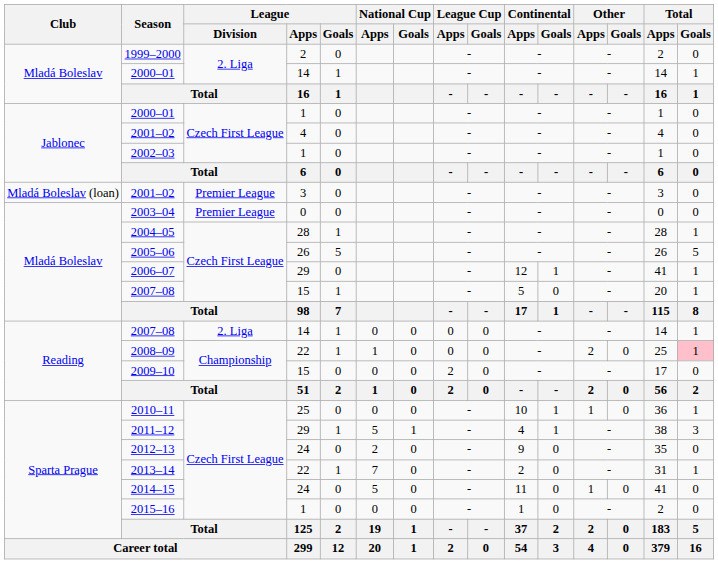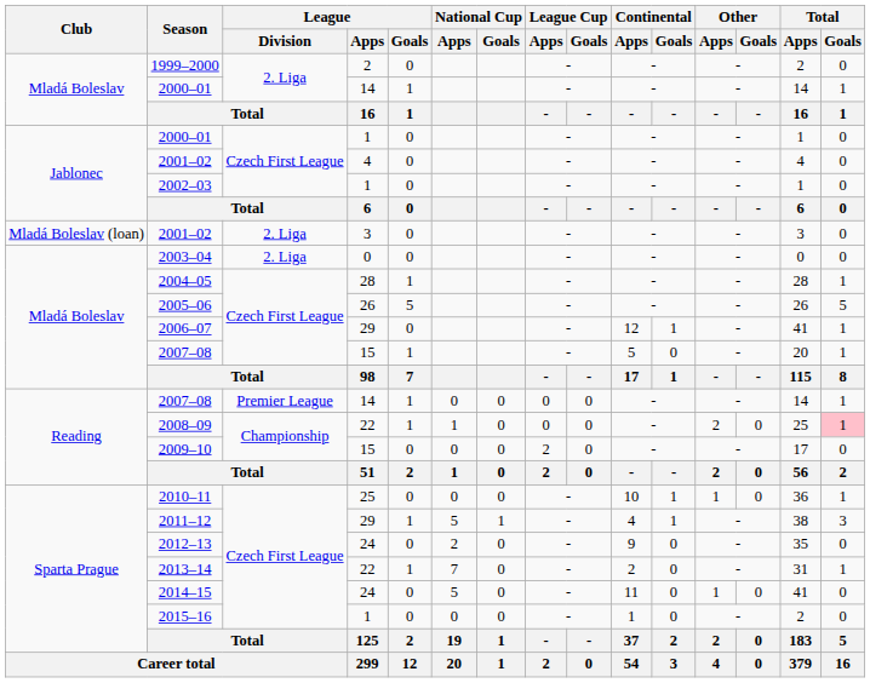 <table class="wikitable" style="text-align: center;">
 <tr>
 <th rowspan="2">Club</th>
 <th rowspan="2">Season</th>
 <th colspan="3">League</th>
 <th colspan="2">National Cup</th>
 <th colspan="2">League Cup</th>
 <th colspan="2">Continental</th>
 <th colspan="2">Other</th>
 <th colspan="2">Total</th>
 </tr>
 <tr>
 <th>Division</th>
 <th>Apps</th>
 <th>Goals</th>
 <th>Apps</th>
 <th>Goals</th>
 <th>Apps</th>
 <th>Goals</th>
 <th>Apps</th>
 <th>Goals</th>
 <th>Apps</th>
 <th>Goals</th>
 <th>Apps</th>
 <th>Goals</th>
 </tr>
 <tr>
 <td rowspan="3" valign="center"><a href='#'>Mladá Boleslav</a></td>
 <td><a href='#'>1999–2000</a></td>
 <td rowspan="2" valign="center"><a href='#'>2. Liga</a></td>
 <td>2</td>
 <td>0</td>
 <td></td>
 <td></td>
 <td colspan="2">-</td>
 <td colspan="2">-</td>
 <td colspan="2">-</td>
 <td>2</td>
 <td>0</td>
 </tr>
 <tr>
 <td><a href='#'>2000–01</a></td>
 <td>14</td>
 <td>1</td>
 <td></td>
 <td></td>
 <td colspan="2">-</td>
 <td colspan="2">-</td>
 <td colspan="2">-</td>
 <td>14</td>
 <td>1</td>
 </tr>
 <tr>
 <th colspan="2">Total</th>
 <th>16</th>
 <th>1</th>
 <th></th>
 <th></th>
 <th>-</th>
 <th>-</th>
 <th>-</th>
 <th>-</th>
 <th>-</th>
 <th>-</th>
 <th>16</th>
 <th>1</th>
 </tr>
 <tr>
 <td rowspan="4" valign="center"><a href='#'>Jablonec</a></td>
 <td><a href='#'>2000–01</a></td>
 <td rowspan="3" valign="center"><a href='#'>Czech First League</a></td>
 <td>1</td>
 <td>0</td>
 <td></td>
 <td></td>
 <td colspan="2">-</td>
 <td colspan="2">-</td>
 <td colspan="2">-</td>
 <td>1</td>
 <td>0</td>
 </tr>
 <tr>
 <td><a href='#'>2001–02</a></td>
 <td>4</td>
 <td>0</td>
 <td></td>
 <td></td>
 <td colspan="2">-</td>
 <td colspan="2">-</td>
 <td colspan="2">-</td>
 <td>4</td>
 <td>0</td>
 </tr>
 <tr>
 <td><a href='#'>2002–03</a></td>
 <td>1</td>
 <td>0</td>
 <td></td>
 <td></td>
 <td colspan="2">-</td>
 <td colspan="2">-</td>
 <td colspan="2">-</td>
 <td>1</td>
 <td>0</td>
 </tr>
 <tr>
 <th colspan="2">Total</th>
 <th>6</th>
 <th>0</th>
 <th></th>
 <th></th>
 <th>-</th>
 <th>-</th>
 <th>-</th>
 <th>-</th>
 <th>-</th>
 <th>-</th>
 <th>6</th>
 <th>0</th>
 </tr>
 <tr>
 <td valign="center"><a href='#'>Mladá Boleslav</a> (loan)</td>
 <td><a href='#'>2001–02</a></td>
-<td><a href='#'>Premier League</a></td>
+<td><a href='#'>2. Liga</a></td>
 <td>3</td>
 <td>0</td>
 <td></td>
 <td></td>
 <td colspan="2">-</td>
 <td colspan="2">-</td>
 <td colspan="2">-</td>
 <td>3</td>
 <td>0</td>
 </tr>
 <tr>
 <td rowspan="6" valign="center"><a href='#'>Mladá Boleslav</a></td>
 <td><a href='#'>2003–04</a></td>
-<td><a href='#'>Premier League</a></td>
+<td><a href='#'>2. Liga</a></td>
 <td>0</td>
 <td>0</td>
 <td></td>
 <td></td>
 <td colspan="2">-</td>
 <td colspan="2">-</td>
 <td colspan="2">-</td>
 <td>0</td>
 <td>0</td>
 </tr>
 <tr>
 <td><a href='#'>2004–05</a></td>
 <td rowspan="4" valign="center"><a href='#'>Czech First League</a></td>
 <td>28</td>
 <td>1</td>
 <td></td>
 <td></td>
 <td colspan="2">-</td>
 <td colspan="2">-</td>
 <td colspan="2">-</td>
 <td>28</td>
 <td>1</td>
 </tr>
 <tr>
 <td><a href='#'>2005–06</a></td>
 <td>26</td>
 <td>5</td>
 <td></td>
 <td></td>
 <td colspan="2">-</td>
 <td colspan="2">-</td>
 <td colspan="2">-</td>
 <td>26</td>
 <td>5</td>
 </tr>
 <tr>
 <td><a href='#'>2006–07</a></td>
 <td>29</td>
 <td>0</td>
 <td></td>
 <td></td>
 <td colspan="2">-</td>
 <td>12</td>
 <td>1</td>
 <td colspan="2">-</td>
 <td>41</td>
 <td>1</td>
 </tr>
 <tr>
 <td><a href='#'>2007–08</a></td>
 <td>15</td>
 <td>1</td>
 <td></td>
 <td></td>
 <td colspan="2">-</td>
 <td>5</td>
 <td>0</td>
 <td colspan="2">-</td>
 <td>20</td>
 <td>1</td>
 </tr>
 <tr>
 <th colspan="2">Total</th>
 <th>98</th>
 <th>7</th>
 <th></th>
 <th></th>
 <th>-</th>
 <th>-</th>
 <th>17</th>
 <th>1</th>
 <th>-</th>
 <th>-</th>
 <th>115</th>
 <th>8</th>
 </tr>
 <tr>
 <td rowspan="4" valign="center"><a href='#'>Reading</a></td>
 <td><a href='#'>2007–08</a></td>
-<td><a href='#'>2. Liga</a></td>
+<td><a href='#'>Premier League</a></td>
 <td>14</td>
 <td>1</td>
 <td>0</td>
 <td>0</td>
 <td>0</td>
 <td>0</td>
 <td colspan="2">-</td>
 <td colspan="2">-</td>
 <td>14</td>
 <td>1</td>
 </tr>
 <tr>
 <td><a href='#'>2008–09</a></td>
 <td rowspan="2" valign="center"><a href='#'>Championship</a></td>
 <td>22</td>
 <td>1</td>
 <td>1</td>
 <td>0</td>
 <td>0</td>
 <td>0</td>
 <td colspan="2">-</td>
 <td>2</td>
 <td>0</td>
 <td>25</td>
 <td style="background: pink;">1</td>
 </tr>
 <tr>
 <td><a href='#'>2009–10</a></td>
 <td>15</td>
 <td>0</td>
 <td>0</td>
 <td>0</td>
 <td>2</td>
 <td>0</td>
 <td colspan="2">-</td>
 <td colspan="2">-</td>
 <td>17</td>
 <td>0</td>
 </tr>
 <tr>
 <th colspan="2">Total</th>
 <th>51</th>
 <th>2</th>
 <th>1</th>
 <th>0</th>
 <th>2</th>
 <th>0</th>
 <th>-</th>
 <th>-</th>
 <th>2</th>
 <th>0</th>
 <th>56</th>
 <th>2</th>
 </tr>
 <tr>
 <td rowspan="7" valign="center"><a href='#'>Sparta Prague</a></td>
 <td><a href='#'>2010–11</a></td>
 <td rowspan="6" valign="center"><a href='#'>Czech First League</a></td>
 <td>25</td>
 <td>0</td>
 <td>0</td>
 <td>0</td>
 <td colspan="2">-</td>
 <td>10</td>
 <td>1</td>
 <td>1</td>
 <td>0</td>
 <td>36</td>
 <td>1</td>
 </tr>
 <tr>
 <td><a href='#'>2011–12</a></td>
 <td>29</td>
 <td>1</td>
 <td>5</td>
 <td>1</td>
 <td colspan="2">-</td>
 <td>4</td>
 <td>1</td>
 <td colspan="2">-</td>
 <td>38</td>
 <td>3</td>
 </tr>
 <tr>
 <td><a href='#'>2012–13</a></td>
 <td>24</td>
 <td>0</td>
 <td>2</td>
 <td>0</td>
 <td colspan="2">-</td>
 <td>9</td>
 <td>0</td>
 <td colspan="2">-</td>
 <td>35</td>
 <td>0</td>
 </tr>
 <tr>
 <td><a href='#'>2013–14</a></td>
 <td>22</td>
 <td>1</td>
 <td>7</td>
 <td>0</td>
 <td colspan="2">-</td>
 <td>2</td>
 <td>0</td>
 <td colspan="2">-</td>
 <td>31</td>
 <td>1</td>
 </tr>
 <tr>
 <td><a href='#'>2014–15</a></td>
 <td>24</td>
 <td>0</td>
 <td>5</td>
 <td>0</td>
 <td colspan="2">-</td>
 <td>11</td>
 <td>0</td>
 <td>1</td>
 <td>0</td>
 <td>41</td>
 <td>0</td>
 </tr>
 <tr>
 <td><a href='#'>2015–16</a></td>
 <td>1</td>
 <td>0</td>
 <td>0</td>
 <td>0</td>
 <td colspan="2">-</td>
 <td>1</td>
 <td>0</td>
 <td colspan="2">-</td>
 <td>2</td>
 <td>0</td>
 </tr>
 <tr>
 <th colspan="2">Total</th>
 <th>125</th>
 <th>2</th>
 <th>19</th>
 <th>1</th>
 <th>-</th>
 <th>-</th>
 <th>37</th>
 <th>2</th>
 <th>2</th>
 <th>0</th>
 <th>183</th>
 <th>5</th>
 </tr>
 <tr>
 <th colspan="3">Career total</th>
 <th>299</th>
 <th>12</th>
 <th>20</th>
 <th>1</th>
 <th>2</th>
 <th>0</th>
 <th>54</th>
 <th>3</th>
 <th>4</th>
 <th>0</th>
 <th>379</th>
 <th>16</th>
 </tr>
 </table>
